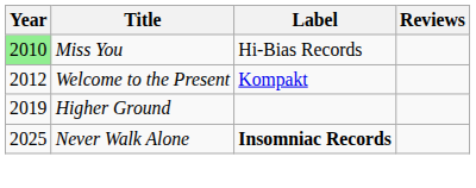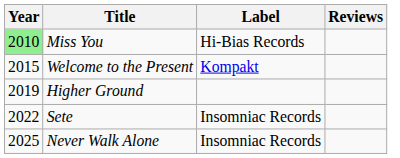 <table class="wikitable" style="text-align:left;">
 <tr>
 <th>Year</th>
 <th>Title</th>
 <th>Label</th>
 <th>Reviews</th>
 </tr>
 <tr>
 <td style="background: lightgreen;">2010</td>
 <td><em>Miss You</em></td>
 <td>Hi-Bias Records</td>
 <td></td>
 </tr>
 <tr>
-<td>2012</td>
+<td>2015</td>
 <td><em>Welcome to the Present</em></td>
 <td><a href='#'>Kompakt</a></td>
 <td></td>
 </tr>
 <tr>
 <td>2019</td>
 <td><em>Higher Ground</em></td>
 <td></td>
 <td></td>
 </tr>
 <tr>
+<td>2022</td>
+<td><em>Sete</em></td>
+<td>Insomniac Records</td>
+<td></td>
+</tr>
+<tr>
 <td>2025</td>
 <td><em>Never Walk Alone</em></td>
-<td><strong>Insomniac Records</strong></td>
+<td>Insomniac Records</td>
 <td></td>
 </tr>
 </table>
